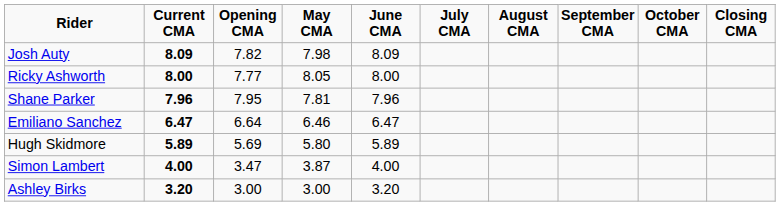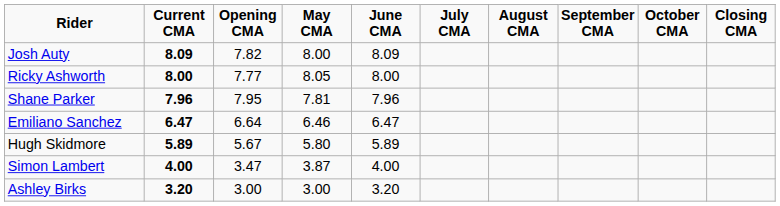 <table class="wikitable">
 <tr align=center>
 <td width=150px><strong>Rider</strong></td>
 <td width=70px><strong>Current CMA</strong></td>
 <td width=70px><strong>Opening CMA</strong></td>
 <td width=70px><strong>May<br> CMA</strong></td>
 <td width=70px><strong>June<br> CMA</strong></td>
 <td width=70px><strong>July<br> CMA</strong></td>
 <td width=70px><strong>August<br> CMA</strong></td>
 <td width=70px><strong>September<br> CMA</strong></td>
 <td width=70px><strong>October<br> CMA</strong></td>
 <td width=70px><strong>Closing<br> CMA</strong></td>
 </tr>
 <tr align=center>
 <td align=left> <a href='#'>Josh Auty</a></td>
 <td><strong>8.09</strong></td>
 <td>7.82</td>
-<td>7.98</td>
+<td>8.00</td>
 <td>8.09</td>
 <td></td>
 <td></td>
 <td></td>
 <td></td>
 <td></td>
 </tr>
 <tr align=center>
 <td align=left> <a href='#'>Ricky Ashworth</a></td>
 <td><strong>8.00</strong></td>
 <td>7.77</td>
 <td>8.05</td>
 <td>8.00</td>
 <td></td>
 <td></td>
 <td></td>
 <td></td>
 <td></td>
 </tr>
 <tr align=center>
 <td align=left> <a href='#'>Shane Parker</a></td>
 <td><strong>7.96</strong></td>
 <td>7.95</td>
 <td>7.81</td>
 <td>7.96</td>
 <td></td>
 <td></td>
 <td></td>
 <td></td>
 <td></td>
 </tr>
 <tr align=center>
 <td align=left> <a href='#'>Emiliano Sanchez</a></td>
 <td><strong>6.47</strong></td>
 <td>6.64</td>
 <td>6.46</td>
 <td>6.47</td>
 <td></td>
 <td></td>
 <td></td>
 <td></td>
 <td></td>
 </tr>
 <tr align=center>
 <td align=left> Hugh Skidmore</td>
 <td><strong>5.89</strong></td>
-<td>5.69</td>
+<td>5.67</td>
 <td>5.80</td>
 <td>5.89</td>
 <td></td>
 <td></td>
 <td></td>
 <td></td>
 <td></td>
 </tr>
 <tr align=center>
 <td align=left> <a href='#'>Simon Lambert</a></td>
 <td><strong>4.00</strong></td>
 <td>3.47</td>
 <td>3.87</td>
 <td>4.00</td>
 <td></td>
 <td></td>
 <td></td>
 <td></td>
 <td></td>
 </tr>
 <tr align=center>
 <td align=left> <a href='#'>Ashley Birks</a></td>
 <td><strong>3.20</strong></td>
 <td>3.00</td>
 <td>3.00</td>
 <td>3.20</td>
 <td></td>
 <td></td>
 <td></td>
 <td></td>
 <td></td>
 </tr>
 </table>
